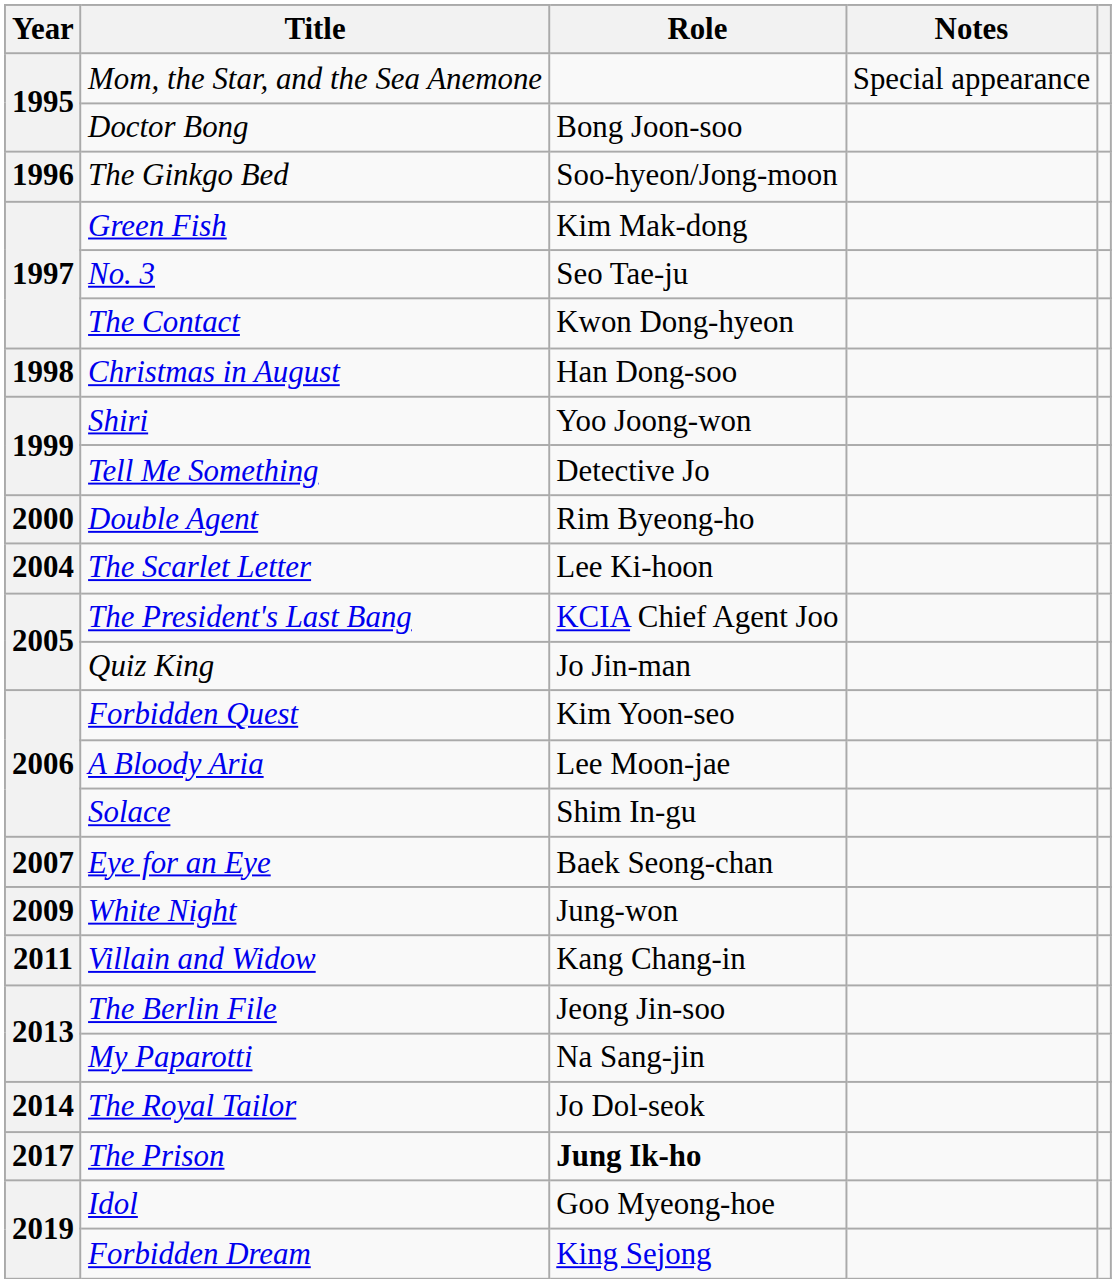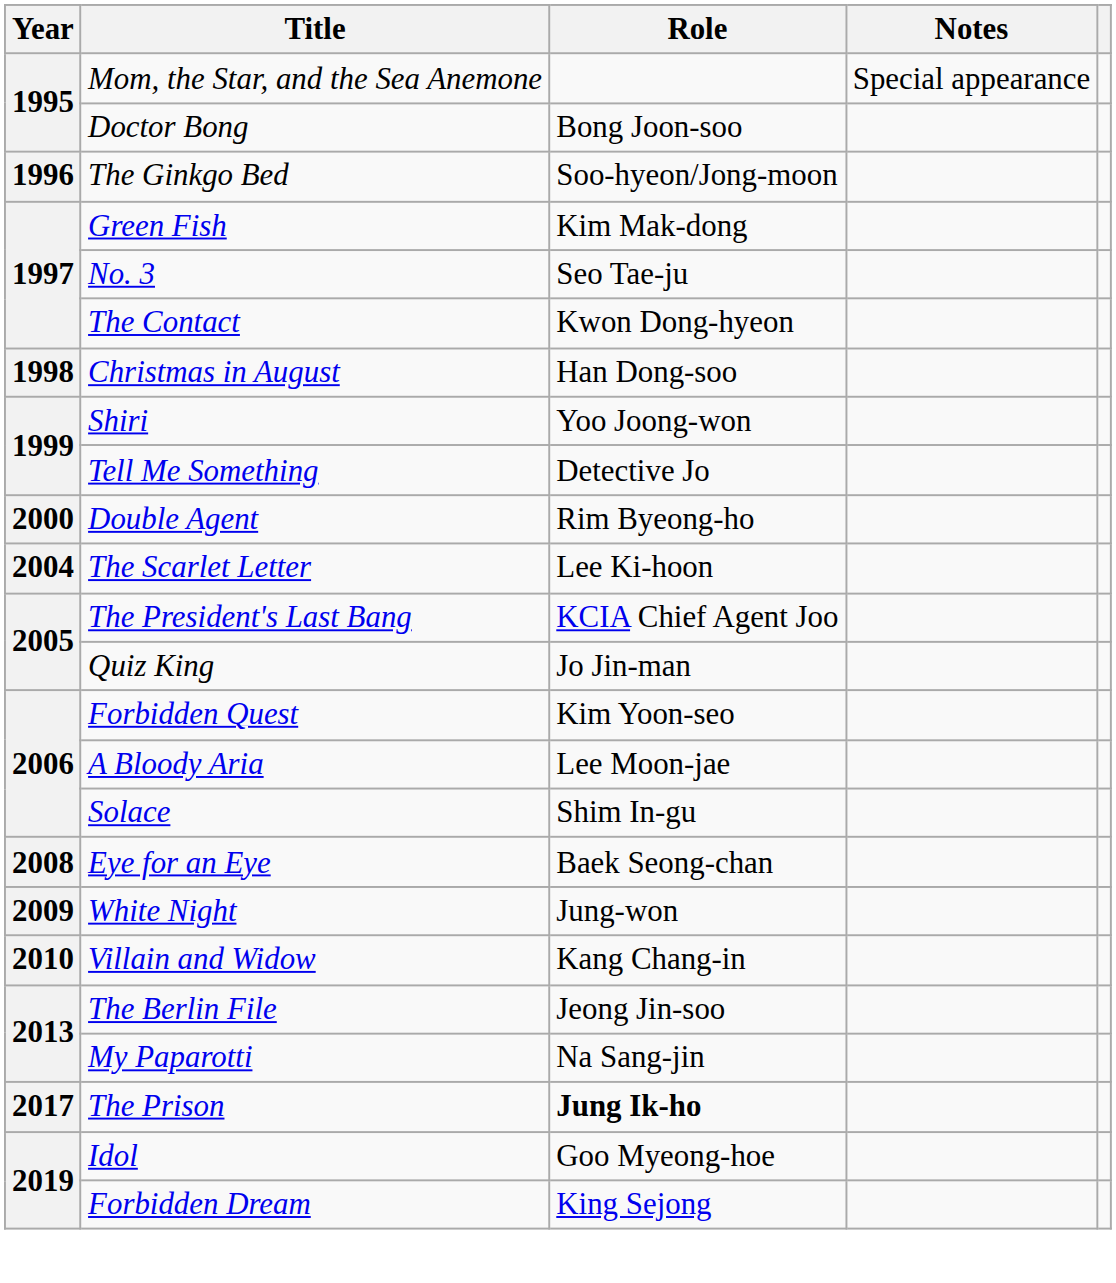 <table class="wikitable plainrowheaders sortable">
 <tr>
 <th scope="col">Year</th>
 <th scope="col">Title</th>
 <th scope="col">Role</th>
 <th scope="col" class="unsortable">Notes</th>
 <th scope="col" class="unsortable"></th>
 </tr>
 <tr>
 <th scope="row" rowspan="2">1995</th>
 <td><em>Mom, the Star, and the Sea Anemone</em></td>
 <td></td>
 <td>Special appearance</td>
 <td></td>
 </tr>
 <tr>
 <td><em>Doctor Bong</em></td>
 <td>Bong Joon-soo</td>
 <td></td>
 <td></td>
 </tr>
 <tr>
 <th scope="row">1996</th>
 <td><em>The Ginkgo Bed</em></td>
 <td>Soo-hyeon/Jong-moon</td>
 <td></td>
 <td></td>
 </tr>
 <tr>
 <th scope="row" rowspan="3">1997</th>
 <td><em><a href='#'>Green Fish</a></em></td>
 <td>Kim Mak-dong</td>
 <td></td>
 <td></td>
 </tr>
 <tr>
 <td><em><a href='#'>No. 3</a></em></td>
 <td>Seo Tae-ju</td>
 <td></td>
 <td></td>
 </tr>
 <tr>
 <td><em><a href='#'>The Contact</a></em></td>
 <td>Kwon Dong-hyeon</td>
 <td></td>
 <td></td>
 </tr>
 <tr>
 <th scope="row">1998</th>
 <td><em><a href='#'>Christmas in August</a></em></td>
 <td>Han Dong-soo</td>
 <td></td>
 <td></td>
 </tr>
 <tr>
 <th scope="row" rowspan="2">1999</th>
 <td><em><a href='#'>Shiri</a></em></td>
 <td>Yoo Joong-won</td>
 <td></td>
 <td></td>
 </tr>
 <tr>
 <td><em><a href='#'>Tell Me Something</a></em></td>
 <td>Detective Jo</td>
 <td></td>
 <td></td>
 </tr>
 <tr>
 <th scope="row">2000</th>
 <td><em><a href='#'>Double Agent</a></em></td>
 <td>Rim Byeong-ho</td>
 <td></td>
 <td></td>
 </tr>
 <tr>
 <th scope="row">2004</th>
 <td><em><a href='#'>The Scarlet Letter</a></em></td>
 <td>Lee Ki-hoon</td>
 <td></td>
 <td></td>
 </tr>
 <tr>
 <th scope="row" rowspan="2">2005</th>
 <td><em><a href='#'>The President's Last Bang</a></em></td>
 <td><a href='#'>KCIA</a> Chief Agent Joo</td>
 <td></td>
 <td></td>
 </tr>
 <tr>
 <td><em>Quiz King</em></td>
 <td>Jo Jin-man</td>
 <td></td>
 <td></td>
 </tr>
 <tr>
 <th scope="row" rowspan="3">2006</th>
 <td><em><a href='#'>Forbidden Quest</a></em></td>
 <td>Kim Yoon-seo</td>
 <td></td>
 <td></td>
 </tr>
 <tr>
 <td><em><a href='#'>A Bloody Aria</a></em></td>
 <td>Lee Moon-jae</td>
 <td></td>
 <td></td>
 </tr>
 <tr>
 <td><em><a href='#'>Solace</a></em></td>
 <td>Shim In-gu</td>
 <td></td>
 <td></td>
 </tr>
 <tr>
-<th scope="row">2007</th>
+<th scope="row">2008</th>
 <td><em><a href='#'>Eye for an Eye</a></em></td>
 <td>Baek Seong-chan</td>
 <td></td>
 <td></td>
 </tr>
 <tr>
 <th scope="row">2009</th>
 <td><em><a href='#'>White Night</a></em></td>
 <td>Jung-won</td>
 <td></td>
 <td></td>
 </tr>
 <tr>
-<th scope="row">2011</th>
+<th scope="row">2010</th>
 <td><em><a href='#'>Villain and Widow</a></em></td>
 <td>Kang Chang-in</td>
 <td></td>
 <td></td>
 </tr>
 <tr>
 <th scope="row" rowspan="2">2013</th>
 <td><em><a href='#'>The Berlin File</a></em></td>
 <td>Jeong Jin-soo</td>
 <td></td>
 <td></td>
 </tr>
 <tr>
 <td><em><a href='#'>My Paparotti</a></em></td>
 <td>Na Sang-jin</td>
-<td></td>
-<td></td>
-</tr>
-<tr>
-<th scope="row">2014</th>
-<td><em><a href='#'>The Royal Tailor</a></em></td>
-<td>Jo Dol-seok</td>
 <td></td>
 <td></td>
 </tr>
 <tr>
 <th scope="row">2017</th>
 <td><em><a href='#'>The Prison</a></em></td>
 <td><strong>Jung Ik-ho</strong></td>
 <td></td>
 <td></td>
 </tr>
 <tr>
 <th scope="row" rowspan="2">2019</th>
 <td><em><a href='#'>Idol</a></em></td>
 <td>Goo Myeong-hoe</td>
 <td></td>
 <td></td>
 </tr>
 <tr>
 <td><em><a href='#'>Forbidden Dream</a></em></td>
 <td><a href='#'>King Sejong</a></td>
 <td></td>
 <td></td>
 </tr>
 </table>
